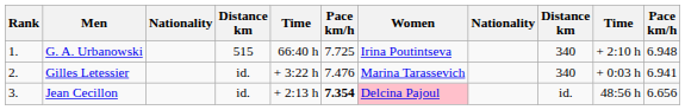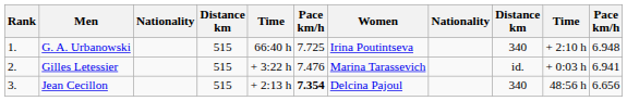 <table class="wikitable sortable" BORDER="1" CELLSPACING="0">
 <tr ---->
 <th>Rank</th>
 <th>Men</th>
 <th>Nationality</th>
 <th>Distance<br> km</th>
 <th>Time</th>
 <th>Pace <br> km/h</th>
 <th>Women</th>
 <th>Nationality</th>
 <th>Distance <br> km</th>
 <th>Time</th>
 <th>Pace <br> km/h</th>
 </tr>
 <tr ---->
 <td>1.</td>
 <td><a href='#'>G. A. Urbanowski</a></td>
 <td></td>
 <td style="text-align: center;">515</td>
 <td align="right">66:40 h</td>
 <td style="text-align: center;">7.725</td>
 <td><a href='#'>Irina Poutintseva</a></td>
 <td></td>
 <td style="text-align: center;">340</td>
 <td>+ 2:10 h</td>
 <td style="text-align: center;">6.948</td>
 </tr>
 <tr>
 <td>2.</td>
 <td><a href='#'>Gilles Letessier</a></td>
 <td></td>
-<td style="text-align: center;">id.</td>
+<td style="text-align: center;">515</td>
 <td>+ 3:22 h</td>
 <td style="text-align: center;">7.476</td>
 <td><a href='#'>Marina Tarassevich</a></td>
 <td></td>
-<td style="text-align: center;">340</td>
+<td style="text-align: center;">id.</td>
 <td>+ 0:03 h</td>
 <td style="text-align: center;">6.941</td>
 </tr>
 <tr>
 <td>3.</td>
 <td><a href='#'>Jean Cecillon</a></td>
 <td></td>
-<td style="text-align: center;">id.</td>
+<td style="text-align: center;">515</td>
 <td>+ 2:13 h</td>
 <td style="text-align: center;"><strong>7.354</strong></td>
-<td style="background: pink;"><a href='#'>Delcina Pajoul</a></td>
+<td><a href='#'>Delcina Pajoul</a></td>
 <td></td>
-<td style="text-align: center;">id.</td>
+<td style="text-align: center;">340</td>
 <td align="right">48:56 h</td>
 <td style="text-align: center;">6.656</td>
 </tr>
 </table>
